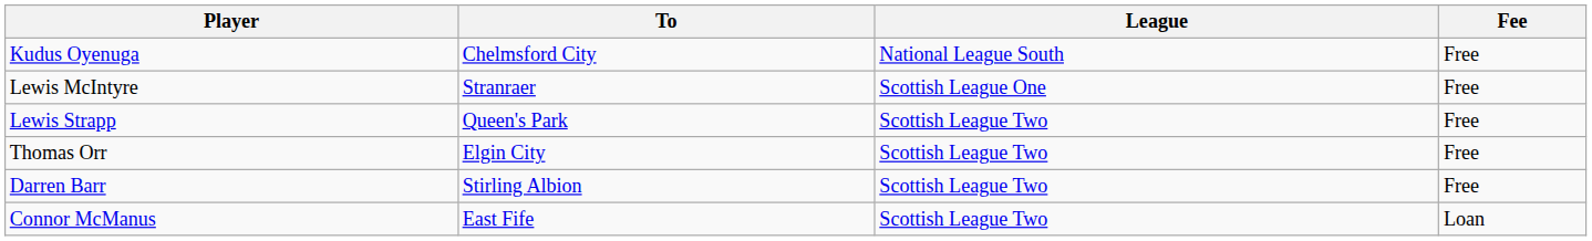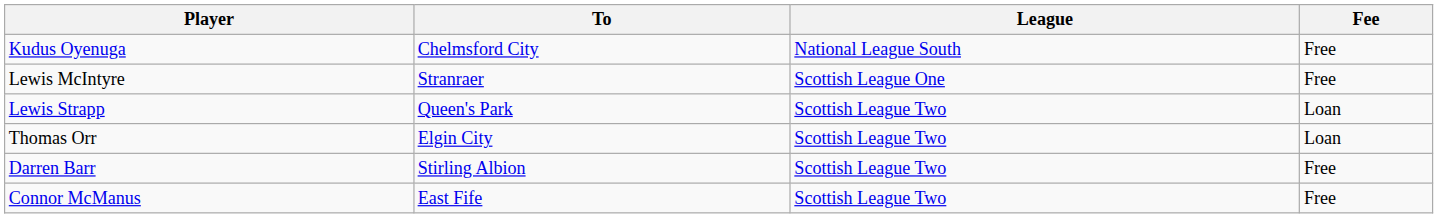 <table class="wikitable" style="text-align:center; font-size:95%;width:95%; text-align:left">
 <tr>
 <th><strong>Player</strong></th>
 <th><strong>To</strong></th>
 <th><strong>League</strong></th>
 <th><strong>Fee</strong></th>
 </tr>
 <tr>
 <td> <a href='#'>Kudus Oyenuga</a></td>
 <td> <a href='#'>Chelmsford City</a></td>
 <td><a href='#'>National League South</a></td>
 <td>Free</td>
 </tr>
 <tr>
 <td> Lewis McIntyre</td>
 <td> <a href='#'>Stranraer</a></td>
 <td><a href='#'>Scottish League One</a></td>
 <td>Free</td>
 </tr>
 <tr>
 <td> <a href='#'>Lewis Strapp</a></td>
 <td> <a href='#'>Queen's Park</a></td>
 <td><a href='#'>Scottish League Two</a></td>
-<td>Free</td>
+<td>Loan</td>
 </tr>
 <tr>
 <td> Thomas Orr</td>
 <td> <a href='#'>Elgin City</a></td>
 <td><a href='#'>Scottish League Two</a></td>
-<td>Free</td>
+<td>Loan</td>
 </tr>
 <tr>
 <td> <a href='#'>Darren Barr</a></td>
 <td> <a href='#'>Stirling Albion</a></td>
 <td><a href='#'>Scottish League Two</a></td>
 <td>Free</td>
 </tr>
 <tr>
 <td> <a href='#'>Connor McManus</a></td>
 <td> <a href='#'>East Fife</a></td>
 <td><a href='#'>Scottish League Two</a></td>
-<td>Loan</td>
+<td>Free</td>
 </tr>
 </table>
